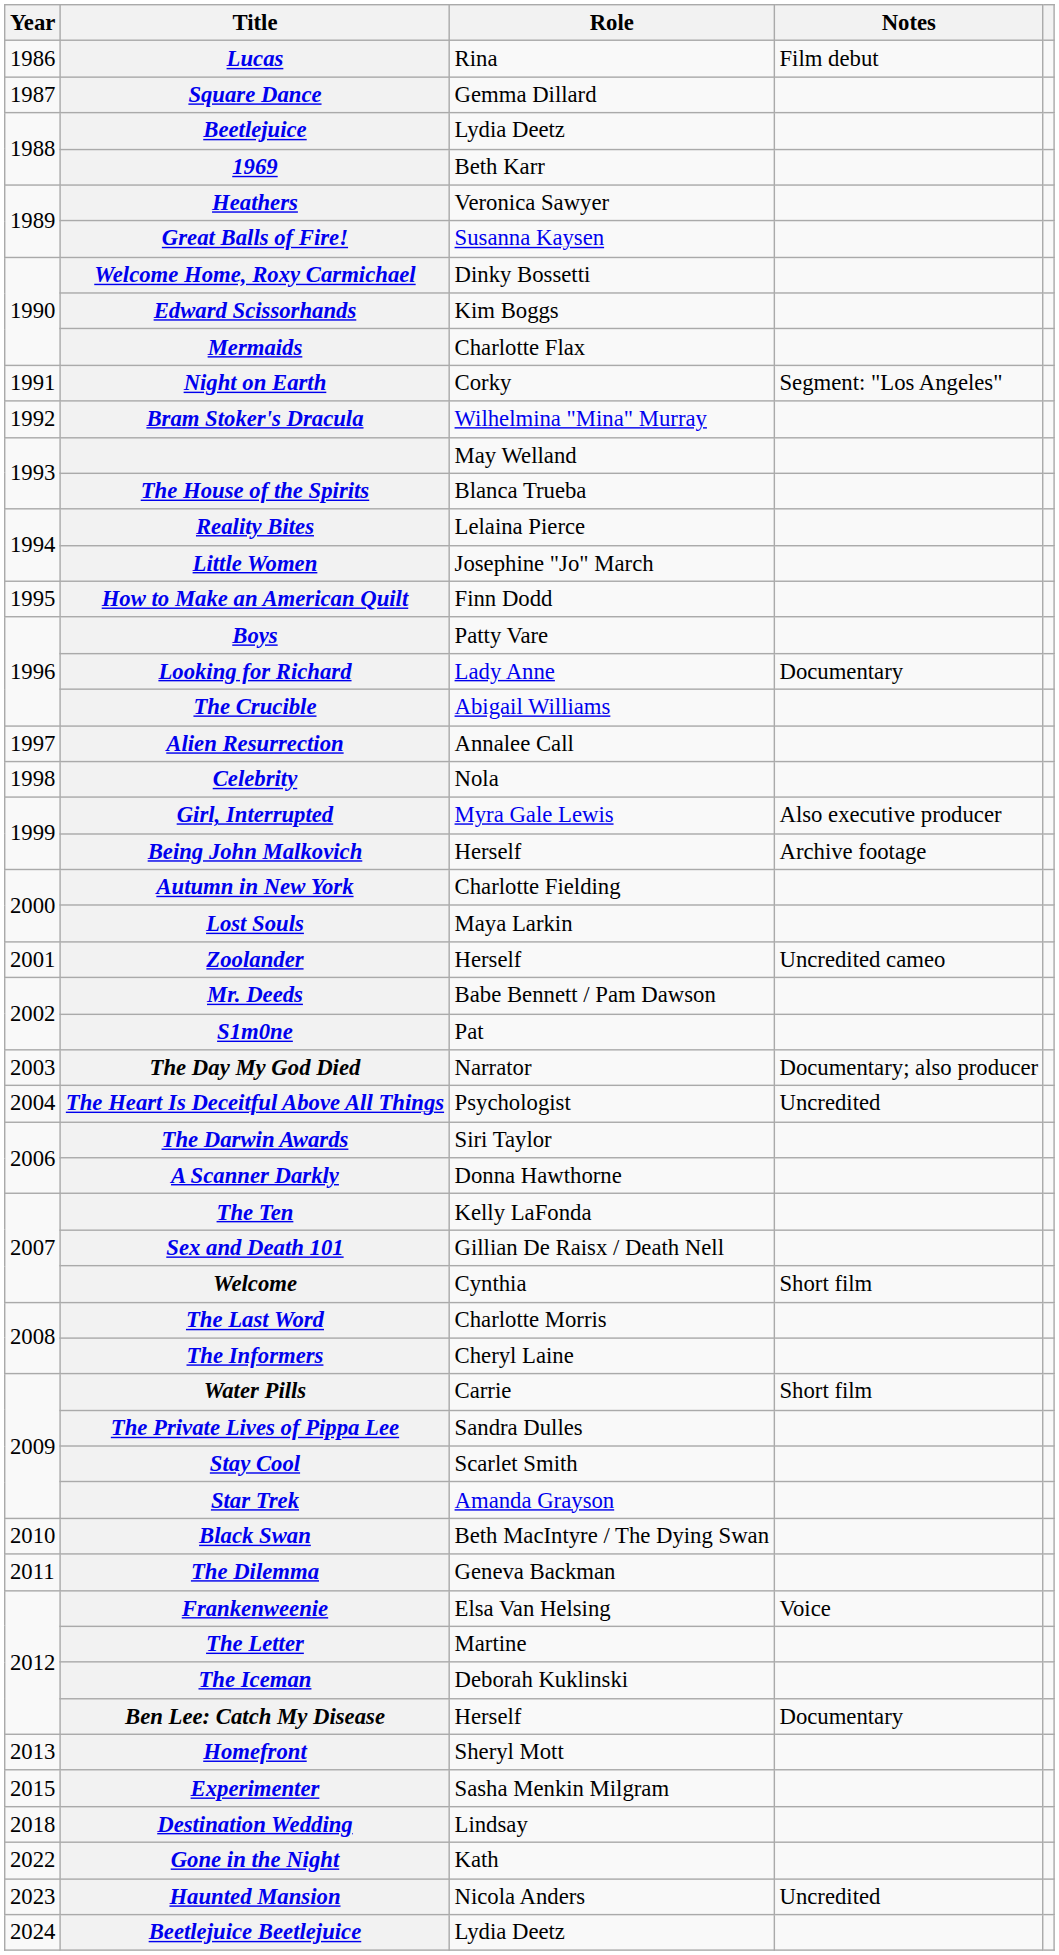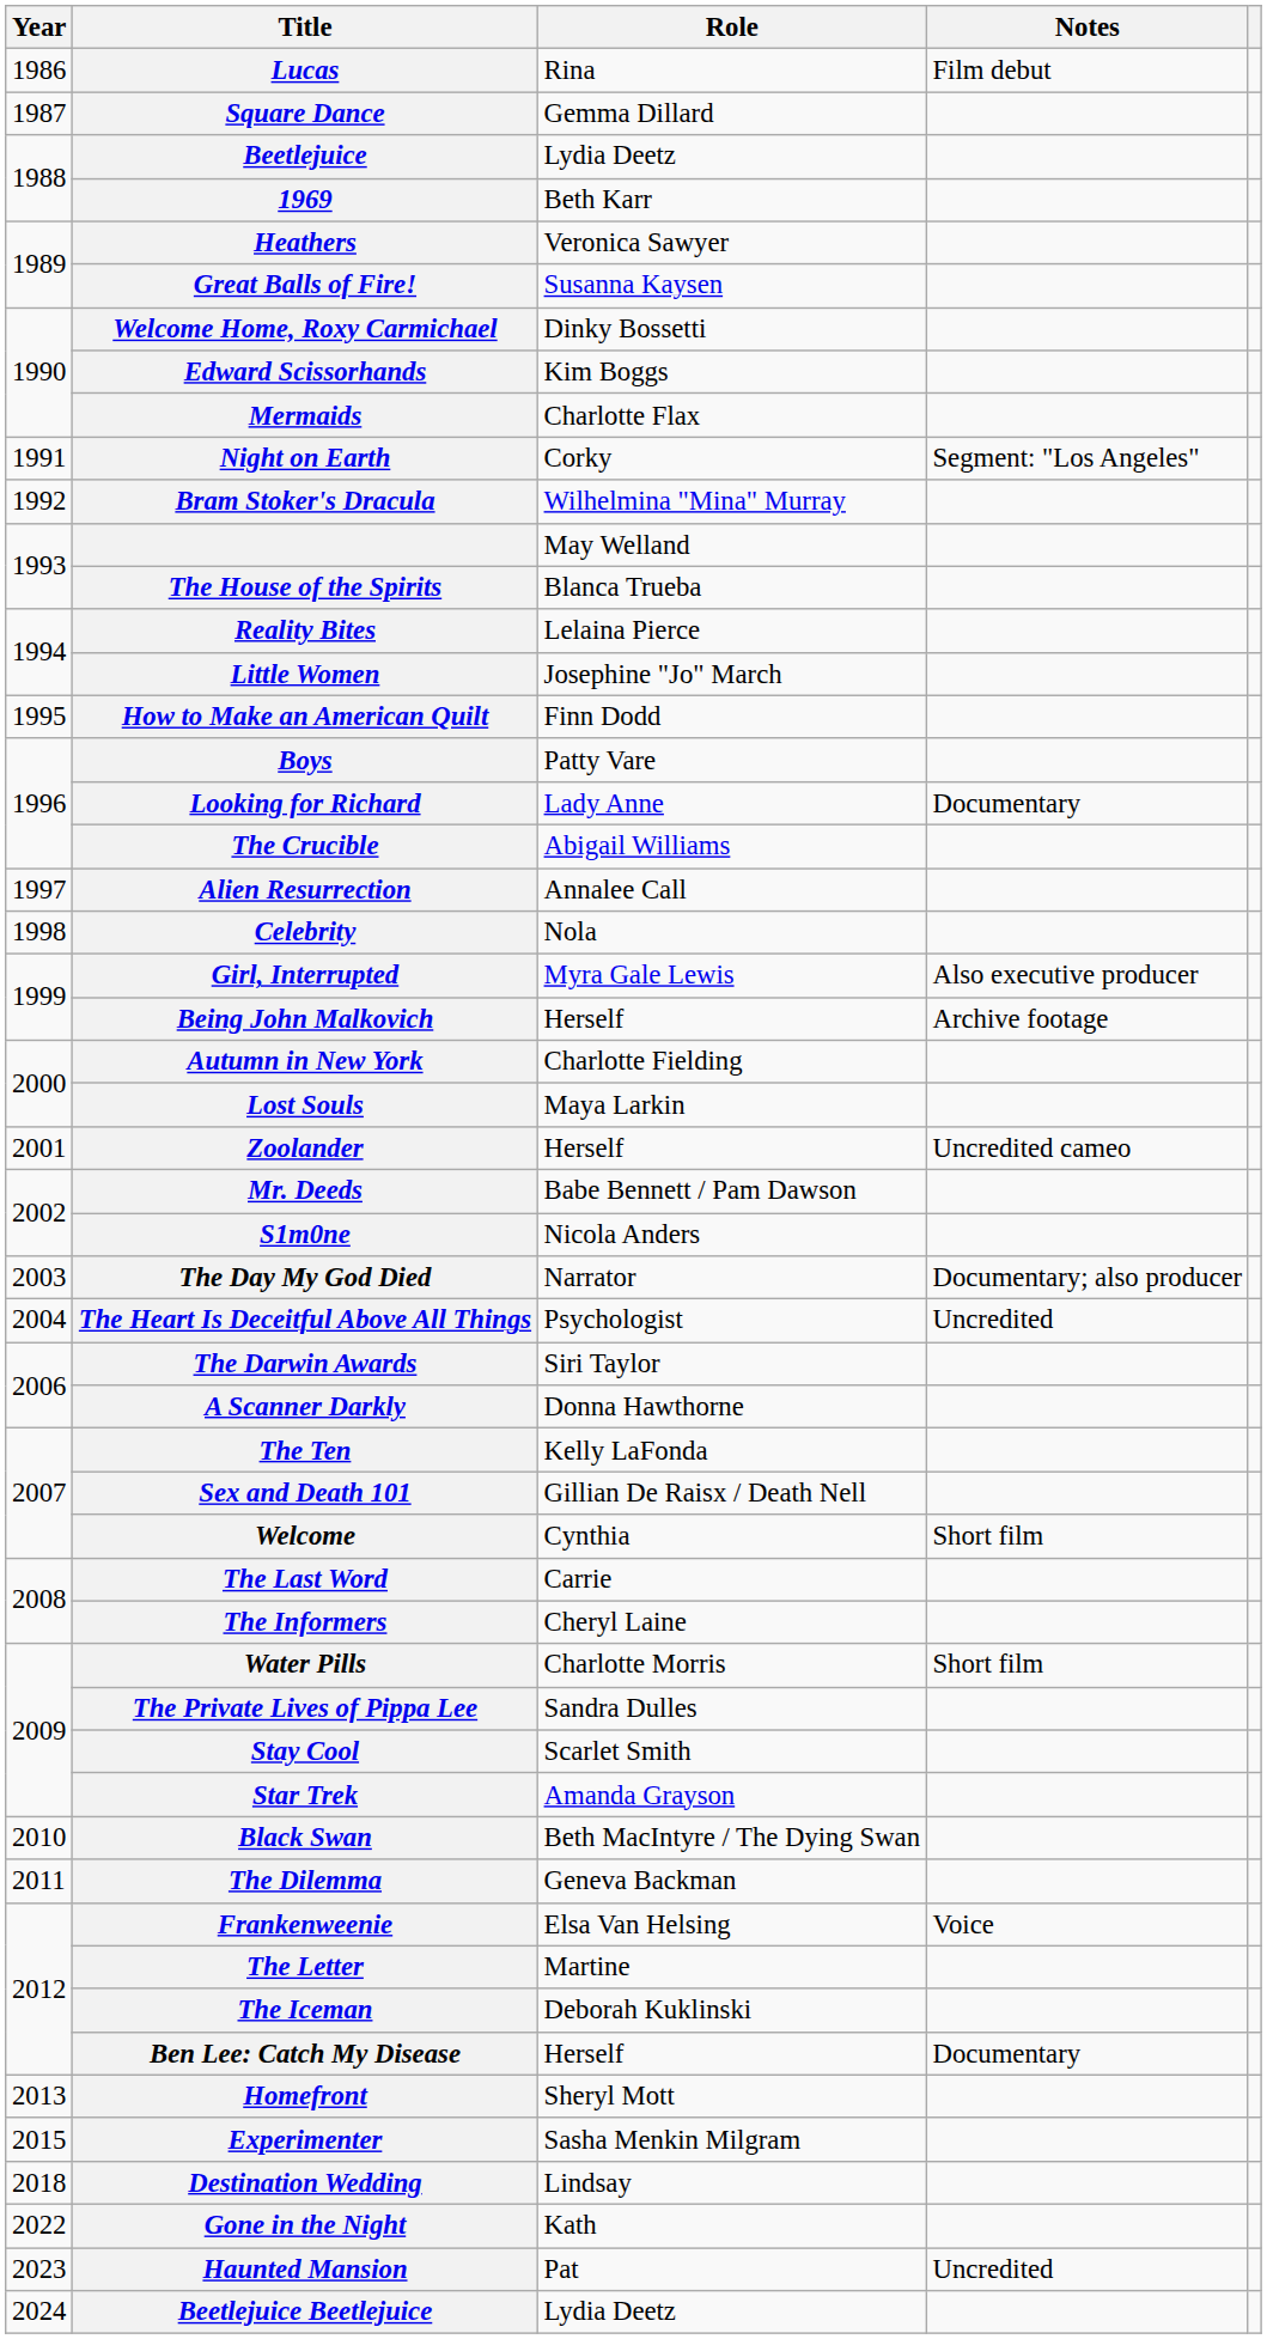 <table class="wikitable plainrowheaders sortable" style="margin-right: 0;">
 <tr>
 <th scope="col">Year</th>
 <th scope="col">Title</th>
 <th scope="col">Role</th>
 <th scope="col" class="unsortable">Notes</th>
 <th scope="col" class="unsortable"></th>
 </tr>
 <tr>
 <td>1986</td>
 <th scope="row"><em><a href='#'>Lucas</a></em></th>
 <td>Rina</td>
 <td>Film debut</td>
 <td style="text-align: center;"></td>
 </tr>
 <tr>
 <td>1987</td>
 <th scope="row"><em><a href='#'>Square Dance</a></em></th>
 <td>Gemma Dillard</td>
 <td></td>
 <td style="text-align: center;"></td>
 </tr>
 <tr>
 <td rowspan="2">1988</td>
 <th scope="row"><em><a href='#'>Beetlejuice</a></em></th>
 <td>Lydia Deetz</td>
 <td></td>
 <td style="text-align: center;"></td>
 </tr>
 <tr>
 <th scope="row"><em><a href='#'>1969</a></em></th>
 <td>Beth Karr</td>
 <td></td>
 <td style="text-align: center;"></td>
 </tr>
 <tr>
 <td rowspan="2">1989</td>
 <th scope="row"><em><a href='#'>Heathers</a></em></th>
 <td>Veronica Sawyer</td>
 <td></td>
 <td style="text-align: center;"></td>
 </tr>
 <tr>
 <th scope="row"><em><a href='#'>Great Balls of Fire!</a></em></th>
 <td><a href='#'>Susanna Kaysen</a></td>
 <td></td>
 <td style="text-align: center;"></td>
 </tr>
 <tr>
 <td rowspan="3">1990</td>
 <th scope="row"><em><a href='#'>Welcome Home, Roxy Carmichael</a></em></th>
 <td>Dinky Bossetti</td>
 <td></td>
 <td style="text-align: center;"></td>
 </tr>
 <tr>
 <th scope="row"><em><a href='#'>Edward Scissorhands</a></em></th>
 <td>Kim Boggs</td>
 <td></td>
 <td style="text-align: center;"></td>
 </tr>
 <tr>
 <th scope="row"><em><a href='#'>Mermaids</a></em></th>
 <td>Charlotte Flax</td>
 <td></td>
 <td style="text-align: center;"></td>
 </tr>
 <tr>
 <td>1991</td>
 <th scope="row"><em><a href='#'>Night on Earth</a></em></th>
 <td>Corky</td>
 <td>Segment: "Los Angeles"</td>
 <td style="text-align: center;"></td>
 </tr>
 <tr>
 <td>1992</td>
 <th scope="row"><em><a href='#'>Bram Stoker's Dracula</a></em></th>
 <td><a href='#'>Wilhelmina "Mina" Murray</a></td>
 <td></td>
 <td style="text-align: center;"></td>
 </tr>
 <tr>
 <td rowspan="2">1993</td>
 <th scope="row"><em></em></th>
 <td>May Welland</td>
 <td></td>
 <td style="text-align: center;"></td>
 </tr>
 <tr>
 <th scope="row"><em><a href='#'>The House of the Spirits</a></em></th>
 <td>Blanca Trueba</td>
 <td></td>
 <td style="text-align: center;"></td>
 </tr>
 <tr>
 <td rowspan="2">1994</td>
 <th scope="row"><em><a href='#'>Reality Bites</a></em></th>
 <td>Lelaina Pierce</td>
 <td></td>
 <td style="text-align: center;"></td>
 </tr>
 <tr>
 <th scope="row"><em><a href='#'>Little Women</a></em></th>
 <td>Josephine "Jo" March</td>
 <td></td>
 <td style="text-align: center;"></td>
 </tr>
 <tr>
 <td>1995</td>
 <th scope="row"><em><a href='#'>How to Make an American Quilt</a></em></th>
 <td>Finn Dodd</td>
 <td></td>
 <td style="text-align: center;"></td>
 </tr>
 <tr>
 <td rowspan="3">1996</td>
 <th scope="row"><em><a href='#'>Boys</a></em></th>
 <td>Patty Vare</td>
 <td></td>
 <td style="text-align: center;"></td>
 </tr>
 <tr>
 <th scope="row"><em><a href='#'>Looking for Richard</a></em></th>
 <td><a href='#'>Lady Anne</a></td>
 <td>Documentary</td>
 <td style="text-align: center;"></td>
 </tr>
 <tr>
 <th scope="row"><em><a href='#'>The Crucible</a></em></th>
 <td><a href='#'>Abigail Williams</a></td>
 <td></td>
 <td style="text-align: center;"></td>
 </tr>
 <tr>
 <td>1997</td>
 <th scope="row"><em><a href='#'>Alien Resurrection</a></em></th>
 <td>Annalee Call</td>
 <td></td>
 <td style="text-align: center;"></td>
 </tr>
 <tr>
 <td>1998</td>
 <th scope="row"><em><a href='#'>Celebrity</a></em></th>
 <td>Nola</td>
 <td></td>
 <td style="text-align: center;"></td>
 </tr>
 <tr>
 <td rowspan="2">1999</td>
 <th scope="row"><em><a href='#'>Girl, Interrupted</a></em></th>
 <td><a href='#'>Myra Gale Lewis</a></td>
 <td>Also executive producer</td>
 <td style="text-align: center;"></td>
 </tr>
 <tr>
 <th scope="row"><em><a href='#'>Being John Malkovich</a></em></th>
 <td>Herself</td>
 <td>Archive footage</td>
 <td style="text-align: center;"></td>
 </tr>
 <tr>
 <td rowspan="2">2000</td>
 <th scope="row"><em><a href='#'>Autumn in New York</a></em></th>
 <td>Charlotte Fielding</td>
 <td></td>
 <td style="text-align: center;"></td>
 </tr>
 <tr>
 <th scope="row"><em><a href='#'>Lost Souls</a></em></th>
 <td>Maya Larkin</td>
 <td></td>
 <td style="text-align: center;"></td>
 </tr>
 <tr>
 <td>2001</td>
 <th scope="row"><em><a href='#'>Zoolander</a></em></th>
 <td>Herself</td>
 <td>Uncredited cameo</td>
 <td style="text-align: center;"></td>
 </tr>
 <tr>
 <td rowspan="2">2002</td>
 <th scope="row"><em><a href='#'>Mr. Deeds</a></em></th>
 <td>Babe Bennett / Pam Dawson</td>
 <td></td>
 <td style="text-align: center;"></td>
 </tr>
 <tr>
 <th scope="row"><em><a href='#'>S1m0ne</a></em></th>
-<td>Pat</td>
+<td>Nicola Anders</td>
 <td></td>
 <td style="text-align: center;"></td>
 </tr>
 <tr>
 <td>2003</td>
 <th scope="row"><em>The Day My God Died</em></th>
 <td>Narrator</td>
 <td>Documentary; also producer</td>
 <td style="text-align: center;"></td>
 </tr>
 <tr>
 <td>2004</td>
 <th scope="row"><em><a href='#'>The Heart Is Deceitful Above All Things</a></em></th>
 <td>Psychologist</td>
 <td>Uncredited</td>
 <td style="text-align: center;"></td>
 </tr>
 <tr>
 <td rowspan="2">2006</td>
 <th scope="row"><em><a href='#'>The Darwin Awards</a></em></th>
 <td>Siri Taylor</td>
 <td></td>
 <td style="text-align: center;"></td>
 </tr>
 <tr>
 <th scope="row"><em><a href='#'>A Scanner Darkly</a></em></th>
 <td>Donna Hawthorne</td>
 <td></td>
 <td style="text-align: center;"></td>
 </tr>
 <tr>
 <td rowspan="3">2007</td>
 <th scope="row"><em><a href='#'>The Ten</a></em></th>
 <td>Kelly LaFonda</td>
 <td></td>
 <td style="text-align: center;"></td>
 </tr>
 <tr>
 <th scope="row"><em><a href='#'>Sex and Death 101</a></em></th>
 <td>Gillian De Raisx / Death Nell</td>
 <td></td>
 <td style="text-align: center;"></td>
 </tr>
 <tr>
 <th scope="row"><em>Welcome</em></th>
 <td>Cynthia</td>
 <td>Short film</td>
 <td style="text-align: center;"></td>
 </tr>
 <tr>
 <td rowspan="2">2008</td>
 <th scope="row"><em><a href='#'>The Last Word</a></em></th>
-<td>Charlotte Morris</td>
+<td>Carrie</td>
 <td></td>
 <td style="text-align: center;"></td>
 </tr>
 <tr>
 <th scope="row"><em><a href='#'>The Informers</a></em></th>
 <td>Cheryl Laine</td>
 <td></td>
 <td style="text-align: center;"></td>
 </tr>
 <tr>
 <td rowspan="4">2009</td>
 <th scope="row"><em>Water Pills</em></th>
-<td>Carrie</td>
+<td>Charlotte Morris</td>
 <td>Short film</td>
 <td style="text-align: center;"></td>
 </tr>
 <tr>
 <th scope="row"><em><a href='#'>The Private Lives of Pippa Lee</a></em></th>
 <td>Sandra Dulles</td>
 <td></td>
 <td style="text-align: center;"></td>
 </tr>
 <tr>
 <th scope="row"><em><a href='#'>Stay Cool</a></em></th>
 <td>Scarlet Smith</td>
 <td></td>
 <td style="text-align: center;"></td>
 </tr>
 <tr>
 <th scope="row"><em><a href='#'>Star Trek</a></em></th>
 <td><a href='#'>Amanda Grayson</a></td>
 <td></td>
 <td style="text-align: center;"></td>
 </tr>
 <tr>
 <td>2010</td>
 <th scope="row"><em><a href='#'>Black Swan</a></em></th>
 <td>Beth MacIntyre / The Dying Swan</td>
 <td></td>
 <td style="text-align: center;"></td>
 </tr>
 <tr>
 <td>2011</td>
 <th scope="row"><em><a href='#'>The Dilemma</a></em></th>
 <td>Geneva Backman</td>
 <td></td>
 <td style="text-align: center;"></td>
 </tr>
 <tr>
 <td rowspan="4">2012</td>
 <th scope="row"><em><a href='#'>Frankenweenie</a></em></th>
 <td>Elsa Van Helsing</td>
 <td>Voice</td>
 <td style="text-align: center;"></td>
 </tr>
 <tr>
 <th scope="row"><em><a href='#'>The Letter</a></em></th>
 <td>Martine</td>
 <td></td>
 <td style="text-align: center;"></td>
 </tr>
 <tr>
 <th scope="row"><em><a href='#'>The Iceman</a></em></th>
 <td>Deborah Kuklinski</td>
 <td></td>
 <td style="text-align: center;"></td>
 </tr>
 <tr>
 <th scope="row"><em>Ben Lee: Catch My Disease</em></th>
 <td>Herself</td>
 <td>Documentary</td>
 <td></td>
 </tr>
 <tr>
 <td>2013</td>
 <th scope="row"><em><a href='#'>Homefront</a></em></th>
 <td>Sheryl Mott</td>
 <td></td>
 <td style="text-align: center;"></td>
 </tr>
 <tr>
 <td>2015</td>
 <th scope="row"><em><a href='#'>Experimenter</a></em></th>
 <td>Sasha Menkin Milgram</td>
 <td></td>
 <td style="text-align: center;"></td>
 </tr>
 <tr>
 <td>2018</td>
 <th scope="row"><em><a href='#'>Destination Wedding</a></em></th>
 <td>Lindsay</td>
 <td></td>
 <td style="text-align: center;"></td>
 </tr>
 <tr>
 <td>2022</td>
 <th scope="row"><em><a href='#'>Gone in the Night</a></em></th>
 <td>Kath</td>
 <td></td>
 <td style="text-align: center;"></td>
 </tr>
 <tr>
 <td>2023</td>
 <th scope="row"><em><a href='#'>Haunted Mansion</a></em></th>
-<td>Nicola Anders</td>
+<td>Pat</td>
 <td>Uncredited</td>
 <td></td>
 </tr>
 <tr>
 <td>2024</td>
 <th scope="row"><em><a href='#'>Beetlejuice Beetlejuice</a></em></th>
 <td>Lydia Deetz</td>
 <td></td>
 <td></td>
 </tr>
 </table>
